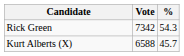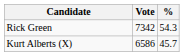 <table class="wikitable">
 <tr>
 <th bgcolor="#DDDDFF" width="200px">Candidate</th>
 <th bgcolor="#DDDDFF">Vote</th>
 <th bgcolor="#DDDDFF">%</th>
 </tr>
 <tr>
 <td>Rick Green</td>
 <td>7342</td>
 <td>54.3</td>
 </tr>
 <tr>
 <td>Kurt Alberts (X)</td>
-<td>6588</td>
+<td>6586</td>
 <td>45.7</td>
 </tr>
 </table>
